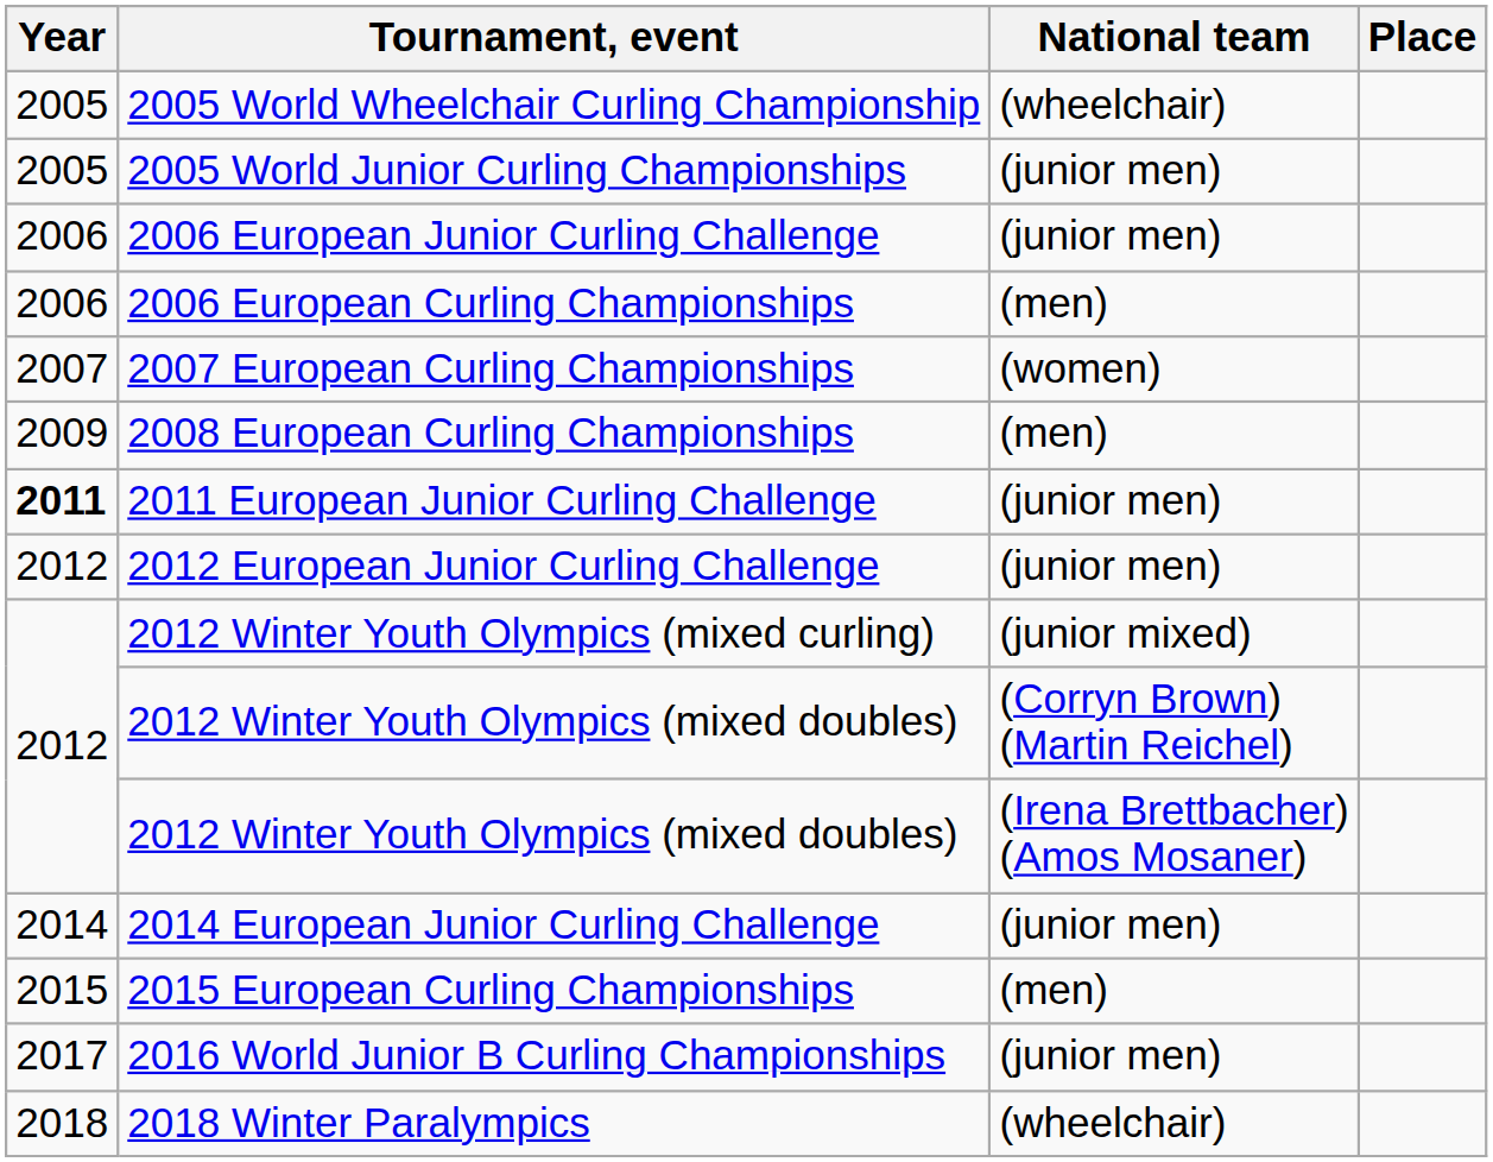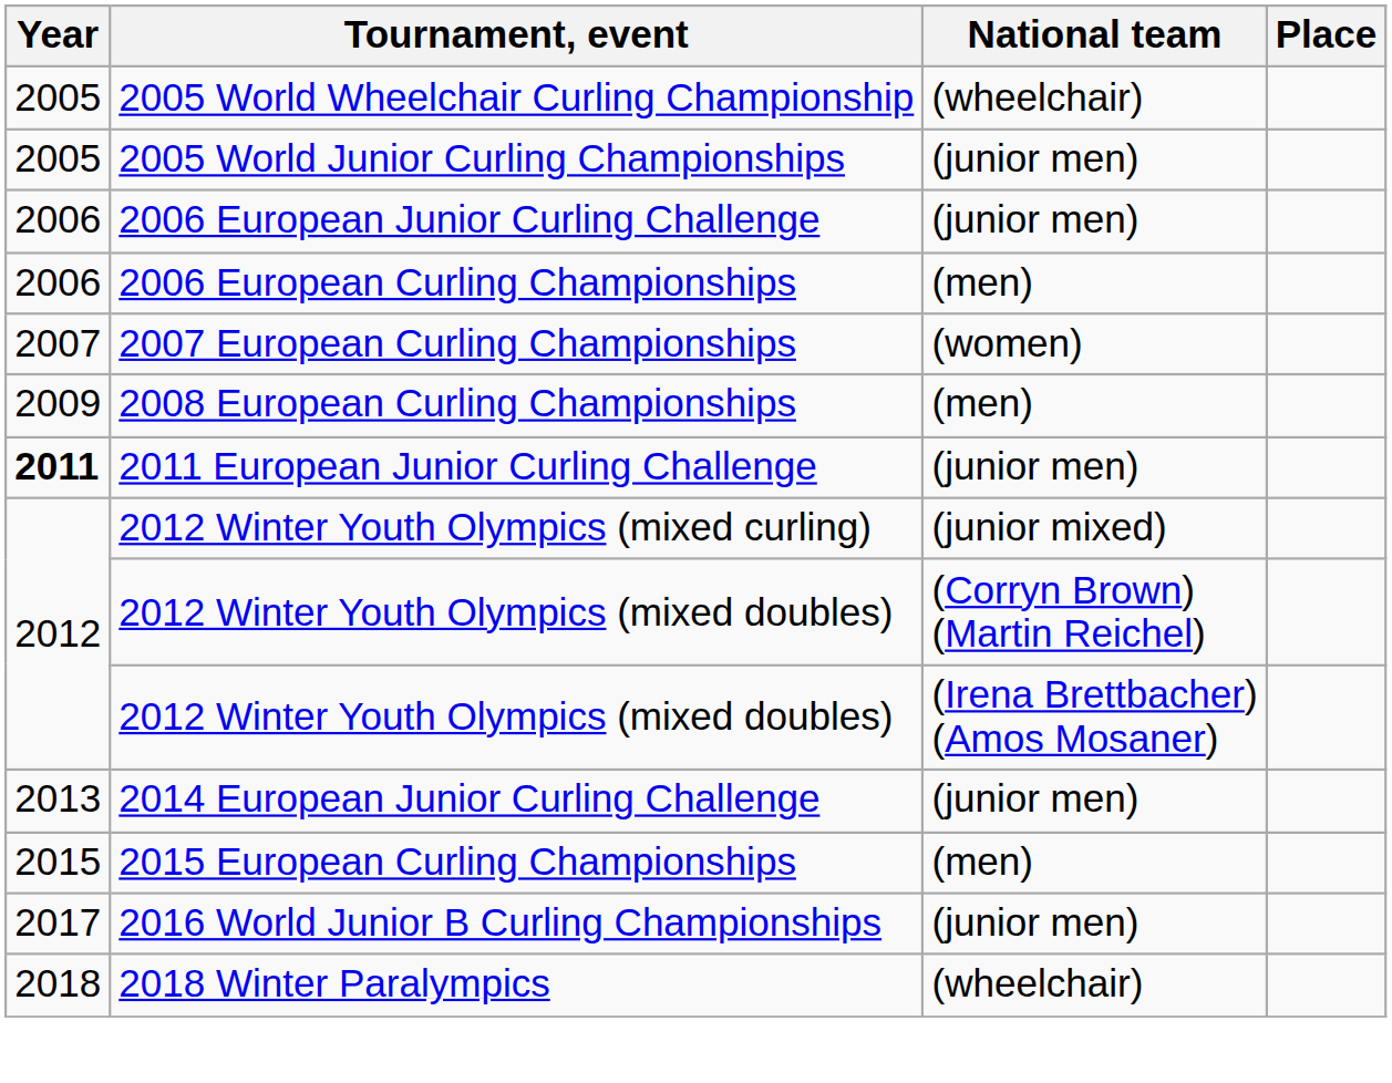 <table class="wikitable">
 <tr>
 <th scope="col">Year</th>
 <th scope="col">Tournament, event</th>
 <th scope="col">National team</th>
 <th scope="col">Place</th>
 </tr>
 <tr>
 <td>2005</td>
 <td><a href='#'>2005 World Wheelchair Curling Championship</a></td>
 <td> (wheelchair)</td>
 <td></td>
 </tr>
 <tr>
 <td>2005</td>
 <td><a href='#'>2005 World Junior Curling Championships</a></td>
 <td> (junior men)</td>
 <td></td>
 </tr>
 <tr>
 <td>2006</td>
 <td><a href='#'>2006 European Junior Curling Challenge</a></td>
 <td> (junior men)</td>
 <td></td>
 </tr>
 <tr>
 <td>2006</td>
 <td><a href='#'>2006 European Curling Championships</a></td>
 <td> (men)</td>
 <td></td>
 </tr>
 <tr>
 <td>2007</td>
 <td><a href='#'>2007 European Curling Championships</a></td>
 <td> (women)</td>
 <td></td>
 </tr>
 <tr>
 <td>2009</td>
 <td><a href='#'>2008 European Curling Championships</a></td>
 <td> (men)</td>
 <td></td>
 </tr>
 <tr>
 <td><strong>2011</strong></td>
 <td><a href='#'>2011 European Junior Curling Challenge</a></td>
 <td> (junior men)</td>
 <td></td>
 </tr>
 <tr>
-<td>2012</td>
-<td><a href='#'>2012 European Junior Curling Challenge</a></td>
-<td> (junior men)</td>
-<td></td>
-</tr>
-<tr>
 <td rowspan=3>2012</td>
 <td><a href='#'>2012 Winter Youth Olympics</a> (mixed curling)</td>
 <td> (junior mixed)</td>
 <td></td>
 </tr>
 <tr>
 <td><a href='#'>2012 Winter Youth Olympics</a> (mixed doubles)</td>
 <td> (<a href='#'>Corryn Brown</a>)<br> (<a href='#'>Martin Reichel</a>)</td>
 <td></td>
 </tr>
 <tr>
 <td><a href='#'>2012 Winter Youth Olympics</a> (mixed doubles)</td>
 <td> (<a href='#'>Irena Brettbacher</a>)<br> (<a href='#'>Amos Mosaner</a>)</td>
 <td></td>
 </tr>
 <tr>
-<td>2014</td>
+<td>2013</td>
 <td><a href='#'>2014 European Junior Curling Challenge</a></td>
 <td> (junior men)</td>
 <td></td>
 </tr>
 <tr>
 <td>2015</td>
 <td><a href='#'>2015 European Curling Championships</a></td>
 <td> (men)</td>
 <td></td>
 </tr>
 <tr>
 <td>2017</td>
 <td><a href='#'>2016 World Junior B Curling Championships</a></td>
 <td> (junior men)</td>
 <td></td>
 </tr>
 <tr>
 <td>2018</td>
 <td><a href='#'>2018 Winter Paralympics</a></td>
 <td> (wheelchair)</td>
 <td></td>
 </tr>
 </table>
